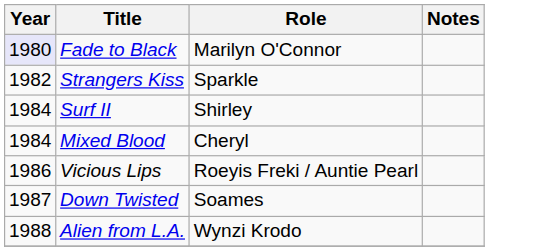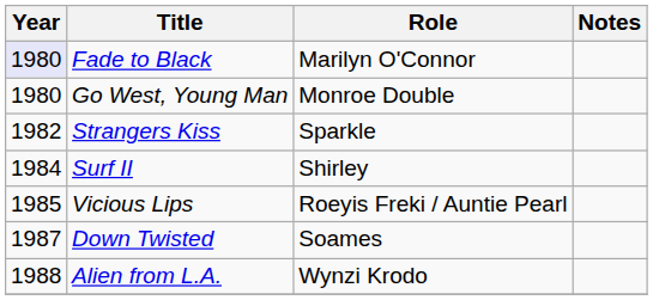 <table class="wikitable sortable">
 <tr>
 <th>Year</th>
 <th>Title</th>
 <th>Role</th>
 <th>Notes</th>
 </tr>
 <tr>
 <td style="background: lavender;">1980</td>
 <td><em><a href='#'>Fade to Black</a></em></td>
 <td>Marilyn O'Connor</td>
+<td></td>
+</tr>
+<tr>
+<td>1980</td>
+<td><em>Go West, Young Man</em></td>
+<td>Monroe Double</td>
 <td></td>
 </tr>
 <tr>
 <td>1982</td>
 <td><em><a href='#'>Strangers Kiss</a></em></td>
 <td>Sparkle</td>
 <td></td>
 </tr>
 <tr>
 <td>1984</td>
 <td><em><a href='#'>Surf II</a></em></td>
 <td>Shirley</td>
 <td></td>
 </tr>
 <tr>
-<td>1984</td>
-<td><em><a href='#'>Mixed Blood</a></em></td>
-<td>Cheryl</td>
-<td></td>
-</tr>
-<tr>
-<td>1986</td>
+<td>1985</td>
 <td><em>Vicious Lips </em></td>
 <td>Roeyis Freki / Auntie Pearl</td>
 <td></td>
 </tr>
 <tr>
 <td>1987</td>
 <td><em><a href='#'>Down Twisted</a></em></td>
 <td>Soames</td>
 <td></td>
 </tr>
 <tr>
 <td>1988</td>
 <td><em><a href='#'>Alien from L.A.</a></em></td>
 <td>Wynzi Krodo</td>
 <td></td>
 </tr>
 <tr>
 </tr>
 </table>
